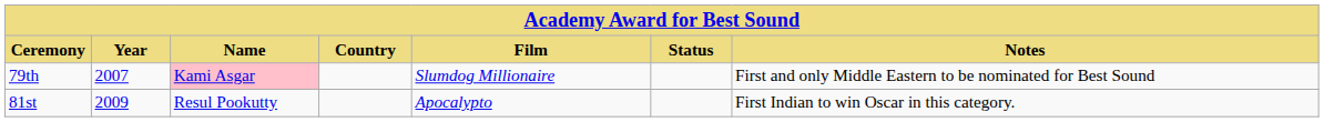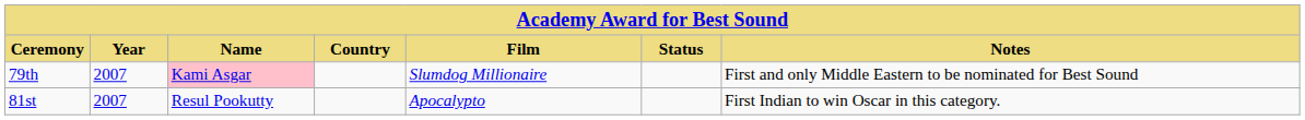 <table class="wikitable sortable" style="text-align: left">
 <tr>
 <th colspan=7 align=center style="background:#EEDD82"><big><a href='#'>Academy Award for Best Sound</a></big></th>
 </tr>
 <tr>
 <th style="background-color:#EEDD82; width:075px;">Ceremony</th>
 <th style="background-color:#EEDD82; width:075px;">Year</th>
 <th style="background-color:#EEDD82; width:150px;">Name</th>
 <th style="background-color:#EEDD82; width:085px;">Country</th>
 <th style="background-color:#EEDD82; width:250px;">Film</th>
 <th style="background-color:#EEDD82; width:075px;">Status</th>
 <th style="background-color:#EEDD82; width:650px;">Notes</th>
 </tr>
 <tr>
 <td><a href='#'>79th</a></td>
 <td><a href='#'>2007</a></td>
 <td style="background: pink;"><a href='#'>Kami Asgar</a></td>
 <td></td>
 <td><em><a href='#'>Slumdog Millionaire</a></em></td>
 <td></td>
 <td>First  and only  Middle Eastern to be nominated for Best Sound</td>
 </tr>
 <tr>
 <td><a href='#'>81st</a></td>
-<td><a href='#'>2009</a></td>
+<td><a href='#'>2007</a></td>
 <td><a href='#'>Resul Pookutty</a></td>
 <td></td>
 <td><em><a href='#'>Apocalypto</a></em></td>
 <td></td>
 <td>First Indian to win Oscar in this category.</td>
 </tr>
 </table>
